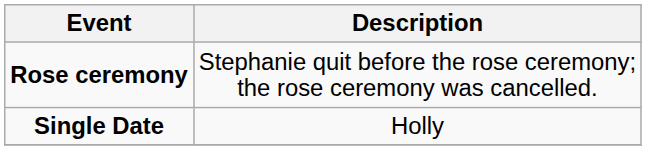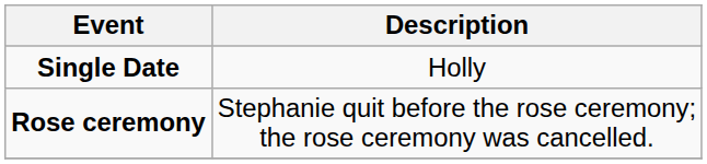 <table class="wikitable sortable" style="text-align:center;">
 <tr>
 <th>Event</th>
 <th>Description</th>
 </tr>
 <tr>
+<td><strong>Single Date</strong></td>
+<td>Holly</td>
+</tr>
+<tr>
 <td><strong>Rose ceremony</strong></td>
 <td>Stephanie quit before the rose ceremony;<br>the rose ceremony was cancelled.</td>
 </tr>
 <tr>
-<td><strong>Single Date</strong></td>
-<td>Holly</td>
-</tr>
-<tr>
 </tr>
 </table>
